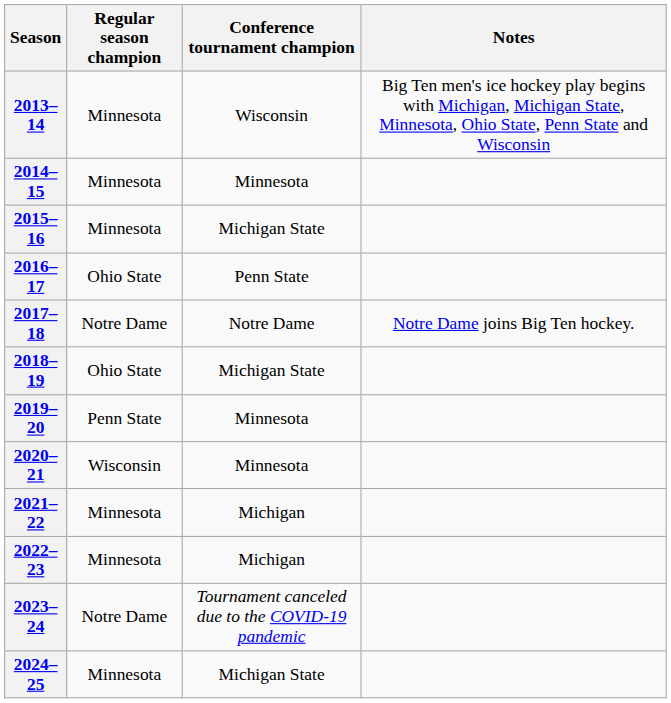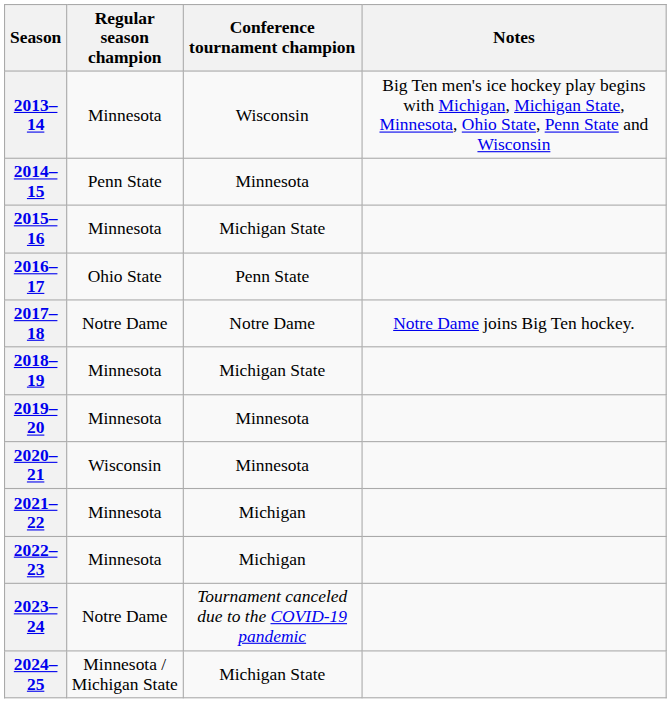 <table class="wikitable" style="text-align: center;">
 <tr>
 <th>Season</th>
 <th>Regular season champion</th>
 <th>Conference tournament champion</th>
 <th>Notes</th>
 </tr>
 <tr>
 <th><a href='#'>2013–14</a></th>
 <td>Minnesota</td>
 <td>Wisconsin</td>
 <td>Big Ten men's ice hockey play begins with <a href='#'>Michigan</a>, <a href='#'>Michigan State</a>, <a href='#'>Minnesota</a>, <a href='#'>Ohio State</a>, <a href='#'>Penn State</a> and <a href='#'>Wisconsin</a></td>
 </tr>
 <tr>
 <th><a href='#'>2014–15</a></th>
-<td>Minnesota</td>
+<td>Penn State</td>
 <td>Minnesota</td>
 <td></td>
 </tr>
 <tr>
 <th><a href='#'>2015–16</a></th>
 <td>Minnesota</td>
 <td>Michigan State</td>
 <td></td>
 </tr>
 <tr>
 <th><a href='#'>2016–17</a></th>
 <td>Ohio State</td>
 <td>Penn State</td>
 <td></td>
 </tr>
 <tr>
 <th><a href='#'>2017–18</a></th>
 <td>Notre Dame</td>
 <td>Notre Dame</td>
 <td><a href='#'>Notre Dame</a> joins Big Ten hockey.</td>
 </tr>
 <tr>
 <th><a href='#'>2018–19</a></th>
-<td>Ohio State</td>
+<td>Minnesota</td>
 <td>Michigan State</td>
 <td></td>
 </tr>
 <tr>
 <th><a href='#'>2019–20</a></th>
-<td>Penn State</td>
+<td>Minnesota</td>
 <td>Minnesota</td>
 <td></td>
 </tr>
 <tr>
 <th><a href='#'>2020–21</a></th>
 <td>Wisconsin</td>
 <td>Minnesota</td>
 <td></td>
 </tr>
 <tr>
 <th><a href='#'>2021–22</a></th>
 <td>Minnesota</td>
 <td>Michigan</td>
 <td></td>
 </tr>
 <tr>
 <th><a href='#'>2022–23</a></th>
 <td>Minnesota</td>
 <td>Michigan</td>
 <td></td>
 </tr>
 <tr>
 <th><a href='#'>2023–24</a></th>
 <td>Notre Dame</td>
 <td><em>Tournament canceled due to the <a href='#'>COVID-19 pandemic</a></em></td>
 <td></td>
 </tr>
 <tr>
 <th><a href='#'>2024–25</a></th>
-<td>Minnesota</td>
+<td>Minnesota / Michigan State</td>
 <td>Michigan State</td>
 <td></td>
 </tr>
 </table>
